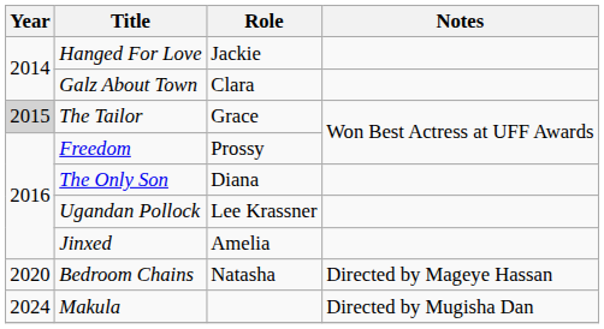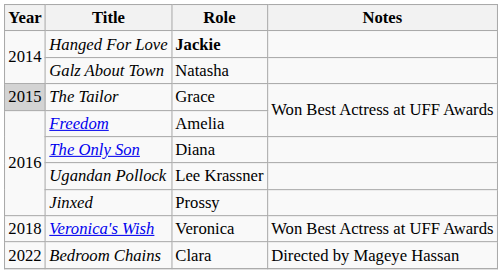 <table class="wikitable sortable">
 <tr>
 <th>Year</th>
 <th>Title</th>
 <th>Role</th>
 <th class="unsortable">Notes</th>
 </tr>
 <tr>
 <td rowspan="2">2014</td>
 <td><em>Hanged For Love</em></td>
-<td>Jackie</td>
+<td><strong>Jackie</strong></td>
 <td></td>
 </tr>
 <tr>
 <td><em>Galz About Town</em></td>
-<td>Clara</td>
+<td>Natasha</td>
 <td></td>
 </tr>
 <tr>
 <td style="background: lightgrey;">2015</td>
 <td><em>The Tailor</em></td>
 <td>Grace</td>
 <td rowspan="2">Won Best Actress at UFF Awards</td>
 </tr>
 <tr>
 <td rowspan="4">2016</td>
 <td><em><a href='#'>Freedom</a></em></td>
-<td>Prossy</td>
+<td>Amelia</td>
 </tr>
 <tr>
 <td><em><a href='#'>The Only Son</a></em></td>
 <td>Diana</td>
 <td></td>
 </tr>
 <tr>
 <td><em>Ugandan Pollock</em></td>
 <td>Lee Krassner</td>
 <td></td>
 </tr>
 <tr>
 <td><em>Jinxed</em></td>
-<td>Amelia</td>
+<td>Prossy</td>
 <td></td>
 </tr>
 <tr>
-<td>2020</td>
-<td><em>Bedroom Chains</em></td>
-<td>Natasha</td>
-<td>Directed by Mageye Hassan</td>
+<td>2018</td>
+<td><em><a href='#'>Veronica's Wish</a></em></td>
+<td>Veronica</td>
+<td>Won Best Actress at UFF Awards</td>
 </tr>
 <tr>
-<td>2024</td>
-<td><em>Makula</em></td>
-<td></td>
-<td>Directed by Mugisha Dan</td>
+<td>2022</td>
+<td><em>Bedroom Chains</em></td>
+<td>Clara</td>
+<td>Directed by Mageye Hassan</td>
 </tr>
 <tr>
 </tr>
 </table>
